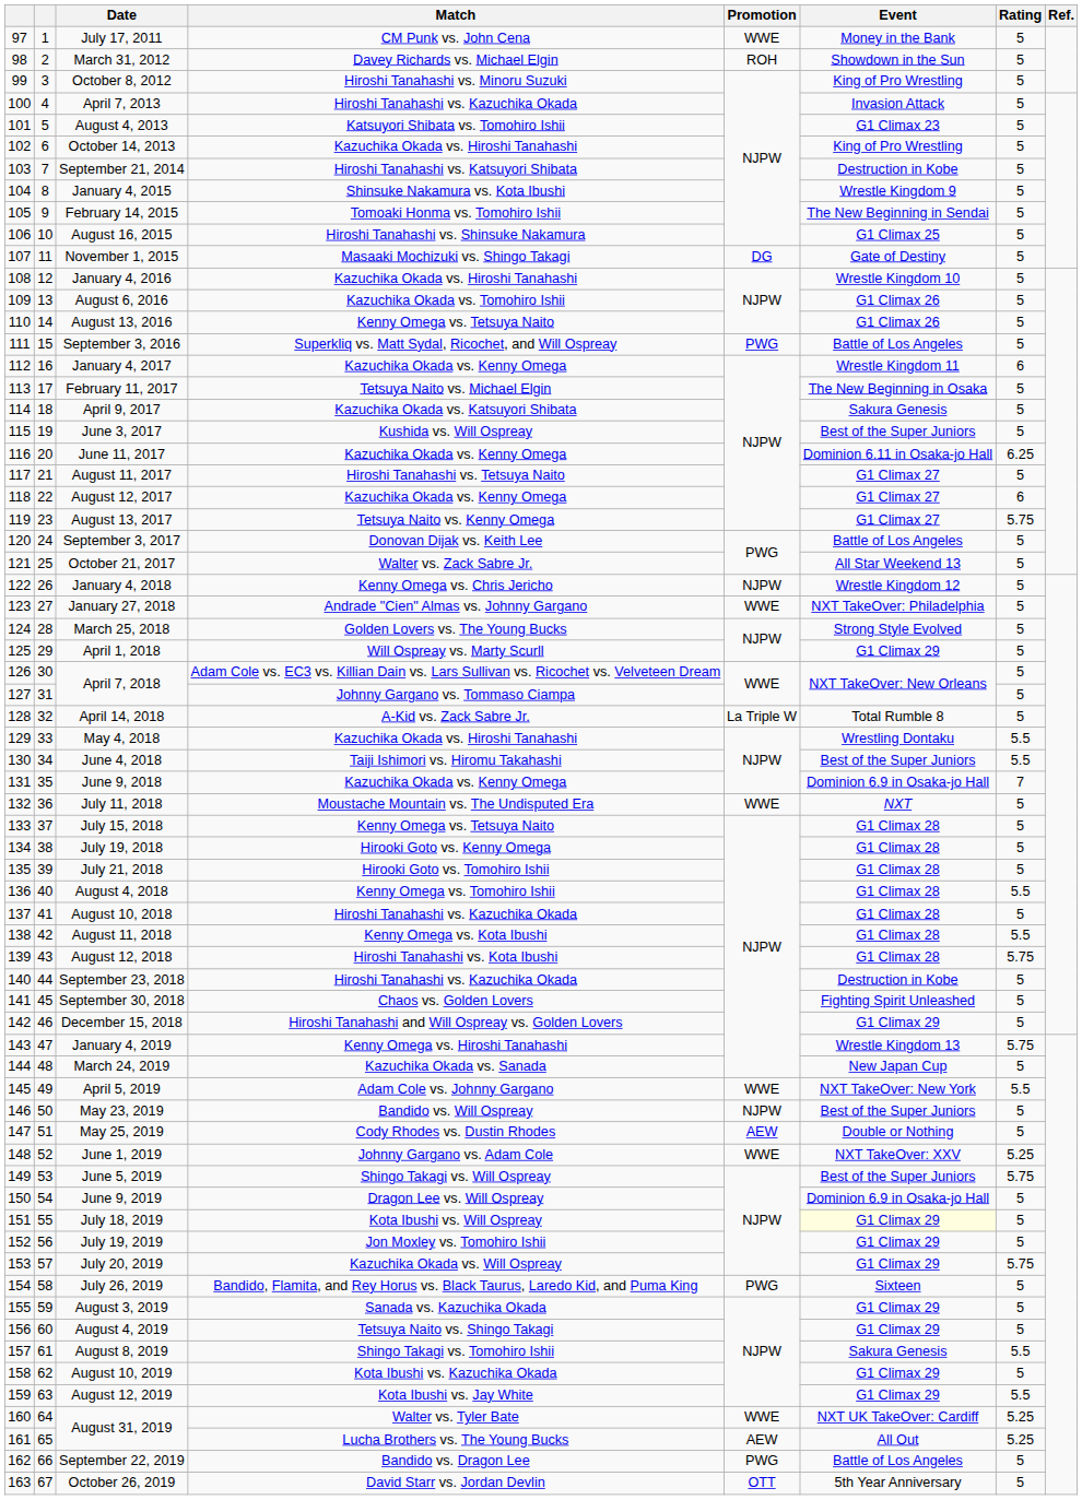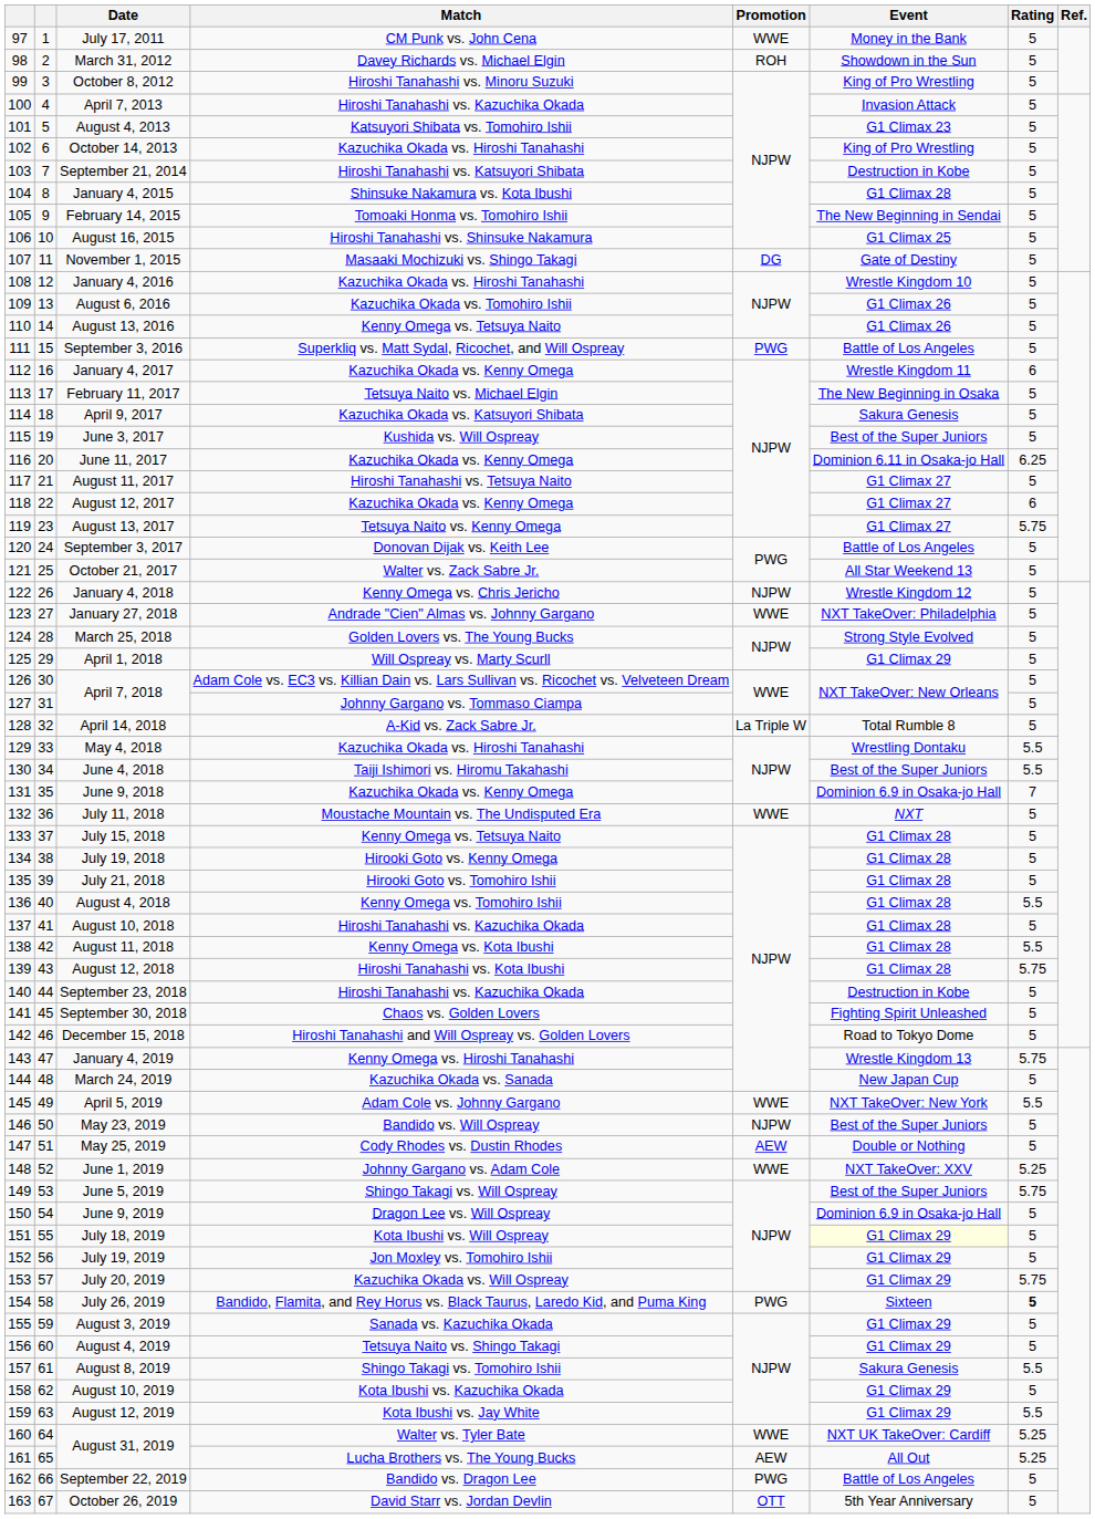 <table class="wikitable sortable">
 <tr>
 <th></th>
 <th></th>
 <th>Date</th>
 <th>Match</th>
 <th>Promotion</th>
 <th>Event</th>
 <th>Rating</th>
 <th>Ref.</th>
 </tr>
 <tr align="center">
 <td>97</td>
 <td>1</td>
 <td>July 17, 2011</td>
 <td><a href='#'>CM Punk</a> vs. <a href='#'>John Cena</a></td>
 <td>WWE</td>
 <td><a href='#'>Money in the Bank</a></td>
 <td>5</td>
 <td rowspan="3"></td>
 </tr>
 <tr align="center">
 <td>98</td>
 <td>2</td>
 <td>March 31, 2012</td>
 <td><a href='#'>Davey Richards</a> vs. <a href='#'>Michael Elgin</a></td>
 <td>ROH</td>
 <td><a href='#'>Showdown in the Sun</a></td>
 <td>5</td>
 </tr>
 <tr align="center">
 <td>99</td>
 <td>3</td>
 <td>October 8, 2012</td>
 <td><a href='#'>Hiroshi Tanahashi</a> vs. <a href='#'>Minoru Suzuki</a></td>
 <td rowspan="8">NJPW</td>
 <td><a href='#'>King of Pro Wrestling</a></td>
 <td>5</td>
 </tr>
 <tr align="center">
 <td>100</td>
 <td>4</td>
 <td>April 7, 2013</td>
 <td><a href='#'>Hiroshi Tanahashi</a> vs. <a href='#'>Kazuchika Okada</a></td>
 <td><a href='#'>Invasion Attack</a></td>
 <td>5</td>
 <td rowspan="8"></td>
 </tr>
 <tr align="center">
 <td>101</td>
 <td>5</td>
 <td>August 4, 2013</td>
 <td><a href='#'>Katsuyori Shibata</a> vs. <a href='#'>Tomohiro Ishii</a></td>
 <td><a href='#'>G1 Climax 23</a><br></td>
 <td>5</td>
 </tr>
 <tr align="center">
 <td>102</td>
 <td>6</td>
 <td>October 14, 2013</td>
 <td><a href='#'>Kazuchika Okada</a> vs. <a href='#'>Hiroshi Tanahashi</a></td>
 <td><a href='#'>King of Pro Wrestling</a></td>
 <td>5</td>
 </tr>
 <tr align="center">
 <td>103</td>
 <td>7</td>
 <td>September 21, 2014</td>
 <td><a href='#'>Hiroshi Tanahashi</a> vs. <a href='#'>Katsuyori Shibata</a></td>
 <td><a href='#'>Destruction in Kobe</a></td>
 <td>5</td>
 </tr>
 <tr align="center">
 <td>104</td>
 <td>8</td>
 <td>January 4, 2015</td>
 <td><a href='#'>Shinsuke Nakamura</a> vs. <a href='#'>Kota Ibushi</a></td>
-<td><a href='#'>Wrestle Kingdom 9</a></td>
+<td><a href='#'>G1 Climax 28</a><br></td>
 <td>5</td>
 </tr>
 <tr align="center">
 <td>105</td>
 <td>9</td>
 <td>February 14, 2015</td>
 <td><a href='#'>Tomoaki Honma</a> vs. <a href='#'>Tomohiro Ishii</a></td>
 <td><a href='#'>The New Beginning in Sendai</a></td>
 <td>5</td>
 </tr>
 <tr align="center">
 <td>106</td>
 <td>10</td>
 <td>August 16, 2015</td>
 <td><a href='#'>Hiroshi Tanahashi</a> vs. <a href='#'>Shinsuke Nakamura</a></td>
 <td><a href='#'>G1 Climax 25</a><br></td>
 <td>5</td>
 </tr>
 <tr align="center">
 <td>107</td>
 <td>11</td>
 <td>November 1, 2015</td>
 <td><a href='#'>Masaaki Mochizuki</a> vs. <a href='#'>Shingo Takagi</a></td>
 <td><a href='#'>DG</a></td>
 <td><a href='#'>Gate of Destiny</a></td>
 <td>5</td>
 </tr>
 <tr align="center">
 <td>108</td>
 <td>12</td>
 <td>January 4, 2016</td>
 <td><a href='#'>Kazuchika Okada</a> vs. <a href='#'>Hiroshi Tanahashi</a></td>
 <td rowspan="3">NJPW</td>
 <td><a href='#'>Wrestle Kingdom 10</a></td>
 <td>5</td>
 <td rowspan="14"></td>
 </tr>
 <tr align="center">
 <td>109</td>
 <td>13</td>
 <td>August 6, 2016</td>
 <td><a href='#'>Kazuchika Okada</a> vs. <a href='#'>Tomohiro Ishii</a></td>
 <td><a href='#'>G1 Climax 26</a><br></td>
 <td>5</td>
 </tr>
 <tr align="center">
 <td>110</td>
 <td>14</td>
 <td>August 13, 2016</td>
 <td><a href='#'>Kenny Omega</a> vs. <a href='#'>Tetsuya Naito</a></td>
 <td><a href='#'>G1 Climax 26</a><br></td>
 <td>5</td>
 </tr>
 <tr align="center">
 <td>111</td>
 <td>15</td>
 <td>September 3, 2016</td>
 <td><a href='#'>Superkliq</a>  vs. <a href='#'>Matt Sydal</a>, <a href='#'>Ricochet</a>, and <a href='#'>Will Ospreay</a></td>
 <td><a href='#'>PWG</a></td>
 <td><a href='#'>Battle of Los Angeles</a><br></td>
 <td>5</td>
 </tr>
 <tr align="center">
 <td>112</td>
 <td>16</td>
 <td>January 4, 2017</td>
 <td><a href='#'>Kazuchika Okada</a> vs. <a href='#'>Kenny Omega</a></td>
 <td rowspan="8">NJPW</td>
 <td><a href='#'>Wrestle Kingdom 11</a></td>
 <td>6</td>
 </tr>
 <tr align="center">
 <td>113</td>
 <td>17</td>
 <td>February 11, 2017</td>
 <td><a href='#'>Tetsuya Naito</a> vs. <a href='#'>Michael Elgin</a></td>
 <td><a href='#'>The New Beginning in Osaka</a></td>
 <td>5</td>
 </tr>
 <tr align="center">
 <td>114</td>
 <td>18</td>
 <td>April 9, 2017</td>
 <td><a href='#'>Kazuchika Okada</a> vs. <a href='#'>Katsuyori Shibata</a></td>
 <td><a href='#'>Sakura Genesis</a></td>
 <td>5</td>
 </tr>
 <tr align="center">
 <td>115</td>
 <td>19</td>
 <td>June 3, 2017</td>
 <td><a href='#'>Kushida</a> vs. <a href='#'>Will Ospreay</a></td>
 <td><a href='#'>Best of the Super Juniors</a><br></td>
 <td>5</td>
 </tr>
 <tr align="center">
 <td>116</td>
 <td>20</td>
 <td>June 11, 2017</td>
 <td><a href='#'>Kazuchika Okada</a> vs. <a href='#'>Kenny Omega</a></td>
 <td><a href='#'>Dominion 6.11 in Osaka-jo Hall</a></td>
 <td>6.25</td>
 </tr>
 <tr align="center">
 <td>117</td>
 <td>21</td>
 <td>August 11, 2017</td>
 <td><a href='#'>Hiroshi Tanahashi</a> vs. <a href='#'>Tetsuya Naito</a></td>
 <td><a href='#'>G1 Climax 27</a><br></td>
 <td>5</td>
 </tr>
 <tr align="center">
 <td>118</td>
 <td>22</td>
 <td>August 12, 2017</td>
 <td><a href='#'>Kazuchika Okada</a> vs. <a href='#'>Kenny Omega</a></td>
 <td><a href='#'>G1 Climax 27</a><br></td>
 <td>6</td>
 </tr>
 <tr align="center">
 <td>119</td>
 <td>23</td>
 <td>August 13, 2017</td>
 <td><a href='#'>Tetsuya Naito</a> vs. <a href='#'>Kenny Omega</a></td>
 <td><a href='#'>G1 Climax 27</a><br></td>
 <td>5.75</td>
 </tr>
 <tr align="center">
 <td>120</td>
 <td>24</td>
 <td>September 3, 2017</td>
 <td><a href='#'>Donovan Dijak</a> vs. <a href='#'>Keith Lee</a></td>
 <td rowspan="2">PWG</td>
 <td><a href='#'>Battle of Los Angeles</a><br></td>
 <td>5</td>
 </tr>
 <tr align="center">
 <td>121</td>
 <td>25</td>
 <td>October 21, 2017</td>
 <td><a href='#'>Walter</a> vs. <a href='#'>Zack Sabre Jr.</a></td>
 <td><a href='#'>All Star Weekend 13</a><br></td>
 <td>5</td>
 </tr>
 <tr align="center">
 <td>122</td>
 <td>26</td>
 <td>January 4, 2018</td>
 <td><a href='#'>Kenny Omega</a> vs. <a href='#'>Chris Jericho</a></td>
 <td>NJPW</td>
 <td><a href='#'>Wrestle Kingdom 12</a></td>
 <td>5</td>
 <td rowspan="21"></td>
 </tr>
 <tr align="center">
 <td>123</td>
 <td>27</td>
 <td>January 27, 2018</td>
 <td><a href='#'>Andrade "Cien" Almas</a> vs. <a href='#'>Johnny Gargano</a></td>
 <td>WWE</td>
 <td><a href='#'>NXT TakeOver: Philadelphia</a></td>
 <td>5</td>
 </tr>
 <tr align="center">
 <td>124</td>
 <td>28</td>
 <td>March 25, 2018</td>
 <td><a href='#'>Golden Lovers</a>  vs. <a href='#'>The Young Bucks</a> </td>
 <td rowspan="2">NJPW</td>
 <td><a href='#'>Strong Style Evolved</a></td>
 <td>5</td>
 </tr>
 <tr align="center">
 <td>125</td>
 <td>29</td>
 <td>April 1, 2018</td>
 <td><a href='#'>Will Ospreay</a> vs. <a href='#'>Marty Scurll</a></td>
 <td><a href='#'>G1 Climax 29</a><br></td>
 <td>5</td>
 </tr>
 <tr align="center">
 <td>126</td>
 <td>30</td>
 <td rowspan="2">April 7, 2018</td>
 <td><a href='#'>Adam Cole</a> vs. <a href='#'>EC3</a> vs. <a href='#'>Killian Dain</a> vs. <a href='#'>Lars Sullivan</a> vs. <a href='#'>Ricochet</a> vs. <a href='#'>Velveteen Dream</a></td>
 <td rowspan="2">WWE</td>
 <td rowspan="2"><a href='#'>NXT TakeOver: New Orleans</a></td>
 <td>5</td>
 </tr>
 <tr align="center">
 <td>127</td>
 <td>31</td>
 <td><a href='#'>Johnny Gargano</a> vs. <a href='#'>Tommaso Ciampa</a></td>
 <td>5</td>
 </tr>
 <tr align="center">
 <td>128</td>
 <td>32</td>
 <td>April 14, 2018</td>
 <td><a href='#'>A-Kid</a> vs. <a href='#'>Zack Sabre Jr.</a></td>
 <td>La Triple W</td>
 <td>Total Rumble 8</td>
 <td>5</td>
 </tr>
 <tr align="center">
 <td>129</td>
 <td>33</td>
 <td>May 4, 2018</td>
 <td><a href='#'>Kazuchika Okada</a> vs. <a href='#'>Hiroshi Tanahashi</a></td>
 <td rowspan="3">NJPW</td>
 <td><a href='#'>Wrestling Dontaku</a></td>
 <td>5.5</td>
 </tr>
 <tr align="center">
 <td>130</td>
 <td>34</td>
 <td>June 4, 2018</td>
 <td><a href='#'>Taiji Ishimori</a> vs. <a href='#'>Hiromu Takahashi</a></td>
 <td><a href='#'>Best of the Super Juniors</a><br></td>
 <td>5.5</td>
 </tr>
 <tr align="center">
 <td>131</td>
 <td>35</td>
 <td>June 9, 2018</td>
 <td><a href='#'>Kazuchika Okada</a> vs. <a href='#'>Kenny Omega</a></td>
 <td><a href='#'>Dominion 6.9 in Osaka-jo Hall</a></td>
 <td>7</td>
 </tr>
 <tr align="center">
 <td>132</td>
 <td>36</td>
 <td>July 11, 2018</td>
 <td><a href='#'>Moustache Mountain</a>  vs. <a href='#'>The Undisputed Era</a> </td>
 <td>WWE</td>
 <td><em><a href='#'>NXT</a></em></td>
 <td>5</td>
 </tr>
 <tr align="center">
 <td>133</td>
 <td>37</td>
 <td>July 15, 2018</td>
 <td><a href='#'>Kenny Omega</a> vs. <a href='#'>Tetsuya Naito</a></td>
 <td rowspan="12">NJPW</td>
 <td><a href='#'>G1 Climax 28</a><br></td>
 <td>5</td>
 </tr>
 <tr align="center">
 <td>134</td>
 <td>38</td>
 <td>July 19, 2018</td>
 <td><a href='#'>Hirooki Goto</a> vs. <a href='#'>Kenny Omega</a></td>
 <td><a href='#'>G1 Climax 28</a><br></td>
 <td>5</td>
 </tr>
 <tr align="center">
 <td>135</td>
 <td>39</td>
 <td>July 21, 2018</td>
 <td><a href='#'>Hirooki Goto</a> vs. <a href='#'>Tomohiro Ishii</a></td>
 <td><a href='#'>G1 Climax 28</a><br></td>
 <td>5</td>
 </tr>
 <tr align="center">
 <td>136</td>
 <td>40</td>
 <td>August 4, 2018</td>
 <td><a href='#'>Kenny Omega</a> vs. <a href='#'>Tomohiro Ishii</a></td>
 <td><a href='#'>G1 Climax 28</a><br></td>
 <td>5.5</td>
 </tr>
 <tr align="center">
 <td>137</td>
 <td>41</td>
 <td>August 10, 2018</td>
 <td><a href='#'>Hiroshi Tanahashi</a> vs. <a href='#'>Kazuchika Okada</a></td>
 <td><a href='#'>G1 Climax 28</a><br></td>
 <td>5</td>
 </tr>
 <tr align="center">
 <td>138</td>
 <td>42</td>
 <td>August 11, 2018</td>
 <td><a href='#'>Kenny Omega</a> vs. <a href='#'>Kota Ibushi</a></td>
 <td><a href='#'>G1 Climax 28</a><br></td>
 <td>5.5</td>
 </tr>
 <tr align="center">
 <td>139</td>
 <td>43</td>
 <td>August 12, 2018</td>
 <td><a href='#'>Hiroshi Tanahashi</a> vs. <a href='#'>Kota Ibushi</a></td>
 <td><a href='#'>G1 Climax 28</a><br></td>
 <td>5.75</td>
 </tr>
 <tr align="center">
 <td>140</td>
 <td>44</td>
 <td>September 23, 2018</td>
 <td><a href='#'>Hiroshi Tanahashi</a> vs. <a href='#'>Kazuchika Okada</a></td>
 <td><a href='#'>Destruction in Kobe</a></td>
 <td>5</td>
 </tr>
 <tr align="center">
 <td>141</td>
 <td>45</td>
 <td>September 30, 2018</td>
 <td><a href='#'>Chaos</a>  vs. <a href='#'>Golden Lovers</a> </td>
 <td><a href='#'>Fighting Spirit Unleashed</a></td>
 <td>5</td>
 </tr>
 <tr align="center">
 <td>142</td>
 <td>46</td>
 <td>December 15, 2018</td>
 <td><a href='#'>Hiroshi Tanahashi</a> and <a href='#'>Will Ospreay</a> vs. <a href='#'>Golden Lovers</a> </td>
-<td><a href='#'>G1 Climax 29</a><br></td>
+<td>Road to Tokyo Dome<br></td>
 <td>5</td>
 </tr>
 <tr align="center">
 <td>143</td>
 <td>47</td>
 <td>January 4, 2019</td>
 <td><a href='#'>Kenny Omega</a> vs. <a href='#'>Hiroshi Tanahashi</a></td>
 <td><a href='#'>Wrestle Kingdom 13</a></td>
 <td>5.75</td>
 <td rowspan="21"></td>
 </tr>
 <tr align="center">
 <td>144</td>
 <td>48</td>
 <td>March 24, 2019</td>
 <td><a href='#'>Kazuchika Okada</a> vs. <a href='#'>Sanada</a></td>
 <td><a href='#'>New Japan Cup</a><br></td>
 <td>5</td>
 </tr>
 <tr align="center">
 <td>145</td>
 <td>49</td>
 <td>April 5, 2019</td>
 <td><a href='#'>Adam Cole</a> vs. <a href='#'>Johnny Gargano</a></td>
 <td>WWE</td>
 <td><a href='#'>NXT TakeOver: New York</a></td>
 <td>5.5</td>
 </tr>
 <tr align="center">
 <td>146</td>
 <td>50</td>
 <td>May 23, 2019</td>
 <td><a href='#'>Bandido</a> vs. <a href='#'>Will Ospreay</a></td>
 <td>NJPW</td>
 <td><a href='#'>Best of the Super Juniors</a><br></td>
 <td>5</td>
 </tr>
 <tr align="center">
 <td>147</td>
 <td>51</td>
 <td>May 25, 2019</td>
 <td><a href='#'>Cody Rhodes</a> vs. <a href='#'>Dustin Rhodes</a></td>
 <td><a href='#'>AEW</a></td>
 <td><a href='#'>Double or Nothing</a></td>
 <td>5</td>
 </tr>
 <tr align="center">
 <td>148</td>
 <td>52</td>
 <td>June 1, 2019</td>
 <td><a href='#'>Johnny Gargano</a> vs. <a href='#'>Adam Cole</a></td>
 <td>WWE</td>
 <td><a href='#'>NXT TakeOver: XXV</a></td>
 <td>5.25</td>
 </tr>
 <tr align="center">
 <td>149</td>
 <td>53</td>
 <td>June 5, 2019</td>
 <td><a href='#'>Shingo Takagi</a> vs. <a href='#'>Will Ospreay</a></td>
 <td rowspan="5">NJPW</td>
 <td><a href='#'>Best of the Super Juniors</a><br></td>
 <td>5.75</td>
 </tr>
 <tr align="center">
 <td>150</td>
 <td>54</td>
 <td>June 9, 2019</td>
 <td><a href='#'>Dragon Lee</a> vs. <a href='#'>Will Ospreay</a></td>
 <td><a href='#'>Dominion 6.9 in Osaka-jo Hall</a></td>
 <td>5</td>
 </tr>
 <tr align="center">
 <td>151</td>
 <td>55</td>
 <td>July 18, 2019</td>
 <td><a href='#'>Kota Ibushi</a> vs. <a href='#'>Will Ospreay</a></td>
 <td style="background: lightyellow;"><a href='#'>G1 Climax 29</a><br></td>
 <td>5</td>
 </tr>
 <tr align="center">
 <td>152</td>
 <td>56</td>
 <td>July 19, 2019</td>
 <td><a href='#'>Jon Moxley</a> vs. <a href='#'>Tomohiro Ishii</a></td>
 <td><a href='#'>G1 Climax 29</a><br></td>
 <td>5</td>
 </tr>
 <tr align="center">
 <td>153</td>
 <td>57</td>
 <td>July 20, 2019</td>
 <td><a href='#'>Kazuchika Okada</a> vs. <a href='#'>Will Ospreay</a></td>
 <td><a href='#'>G1 Climax 29</a><br></td>
 <td>5.75</td>
 </tr>
 <tr align="center">
 <td>154</td>
 <td>58</td>
 <td>July 26, 2019</td>
 <td><a href='#'>Bandido</a>, <a href='#'>Flamita</a>, and <a href='#'>Rey Horus</a> vs. <a href='#'>Black Taurus</a>, <a href='#'>Laredo Kid</a>, and <a href='#'>Puma King</a></td>
 <td>PWG</td>
 <td><a href='#'>Sixteen</a></td>
-<td>5</td>
+<td><strong>5</strong></td>
 </tr>
 <tr align="center">
 <td>155</td>
 <td>59</td>
 <td>August 3, 2019</td>
 <td><a href='#'>Sanada</a> vs. <a href='#'>Kazuchika Okada</a></td>
 <td rowspan="5">NJPW</td>
 <td><a href='#'>G1 Climax 29</a><br></td>
 <td>5</td>
 </tr>
 <tr align="center">
 <td>156</td>
 <td>60</td>
 <td>August 4, 2019</td>
 <td><a href='#'>Tetsuya Naito</a> vs. <a href='#'>Shingo Takagi</a></td>
 <td><a href='#'>G1 Climax 29</a><br></td>
 <td>5</td>
 </tr>
 <tr align="center">
 <td>157</td>
 <td>61</td>
 <td>August 8, 2019</td>
 <td><a href='#'>Shingo Takagi</a> vs. <a href='#'>Tomohiro Ishii</a></td>
 <td><a href='#'>Sakura Genesis</a></td>
 <td>5.5</td>
 </tr>
 <tr align="center">
 <td>158</td>
 <td>62</td>
 <td>August 10, 2019</td>
 <td><a href='#'>Kota Ibushi</a> vs. <a href='#'>Kazuchika Okada</a></td>
 <td><a href='#'>G1 Climax 29</a><br></td>
 <td>5</td>
 </tr>
 <tr align="center">
 <td>159</td>
 <td>63</td>
 <td>August 12, 2019</td>
 <td><a href='#'>Kota Ibushi</a> vs. <a href='#'>Jay White</a></td>
 <td><a href='#'>G1 Climax 29</a><br></td>
 <td>5.5</td>
 </tr>
 <tr align="center">
 <td>160</td>
 <td>64</td>
 <td rowspan="2">August 31, 2019</td>
 <td><a href='#'>Walter</a> vs. <a href='#'>Tyler Bate</a></td>
 <td>WWE</td>
 <td><a href='#'>NXT UK TakeOver: Cardiff</a></td>
 <td>5.25</td>
 </tr>
 <tr align="center">
 <td>161</td>
 <td>65</td>
 <td><a href='#'>Lucha Brothers</a>  vs. <a href='#'>The Young Bucks</a> </td>
 <td>AEW</td>
 <td><a href='#'>All Out</a></td>
 <td>5.25</td>
 </tr>
 <tr align="center">
 <td>162</td>
 <td>66</td>
 <td>September 22, 2019</td>
 <td><a href='#'>Bandido</a> vs. <a href='#'>Dragon Lee</a></td>
 <td>PWG</td>
 <td><a href='#'>Battle of Los Angeles</a><br></td>
 <td>5</td>
 </tr>
 <tr align="center">
 <td>163</td>
 <td>67</td>
 <td>October 26, 2019</td>
 <td><a href='#'>David Starr</a> vs. <a href='#'>Jordan Devlin</a></td>
 <td><a href='#'>OTT</a></td>
 <td>5th Year Anniversary</td>
 <td>5</td>
 </tr>
 </table>
